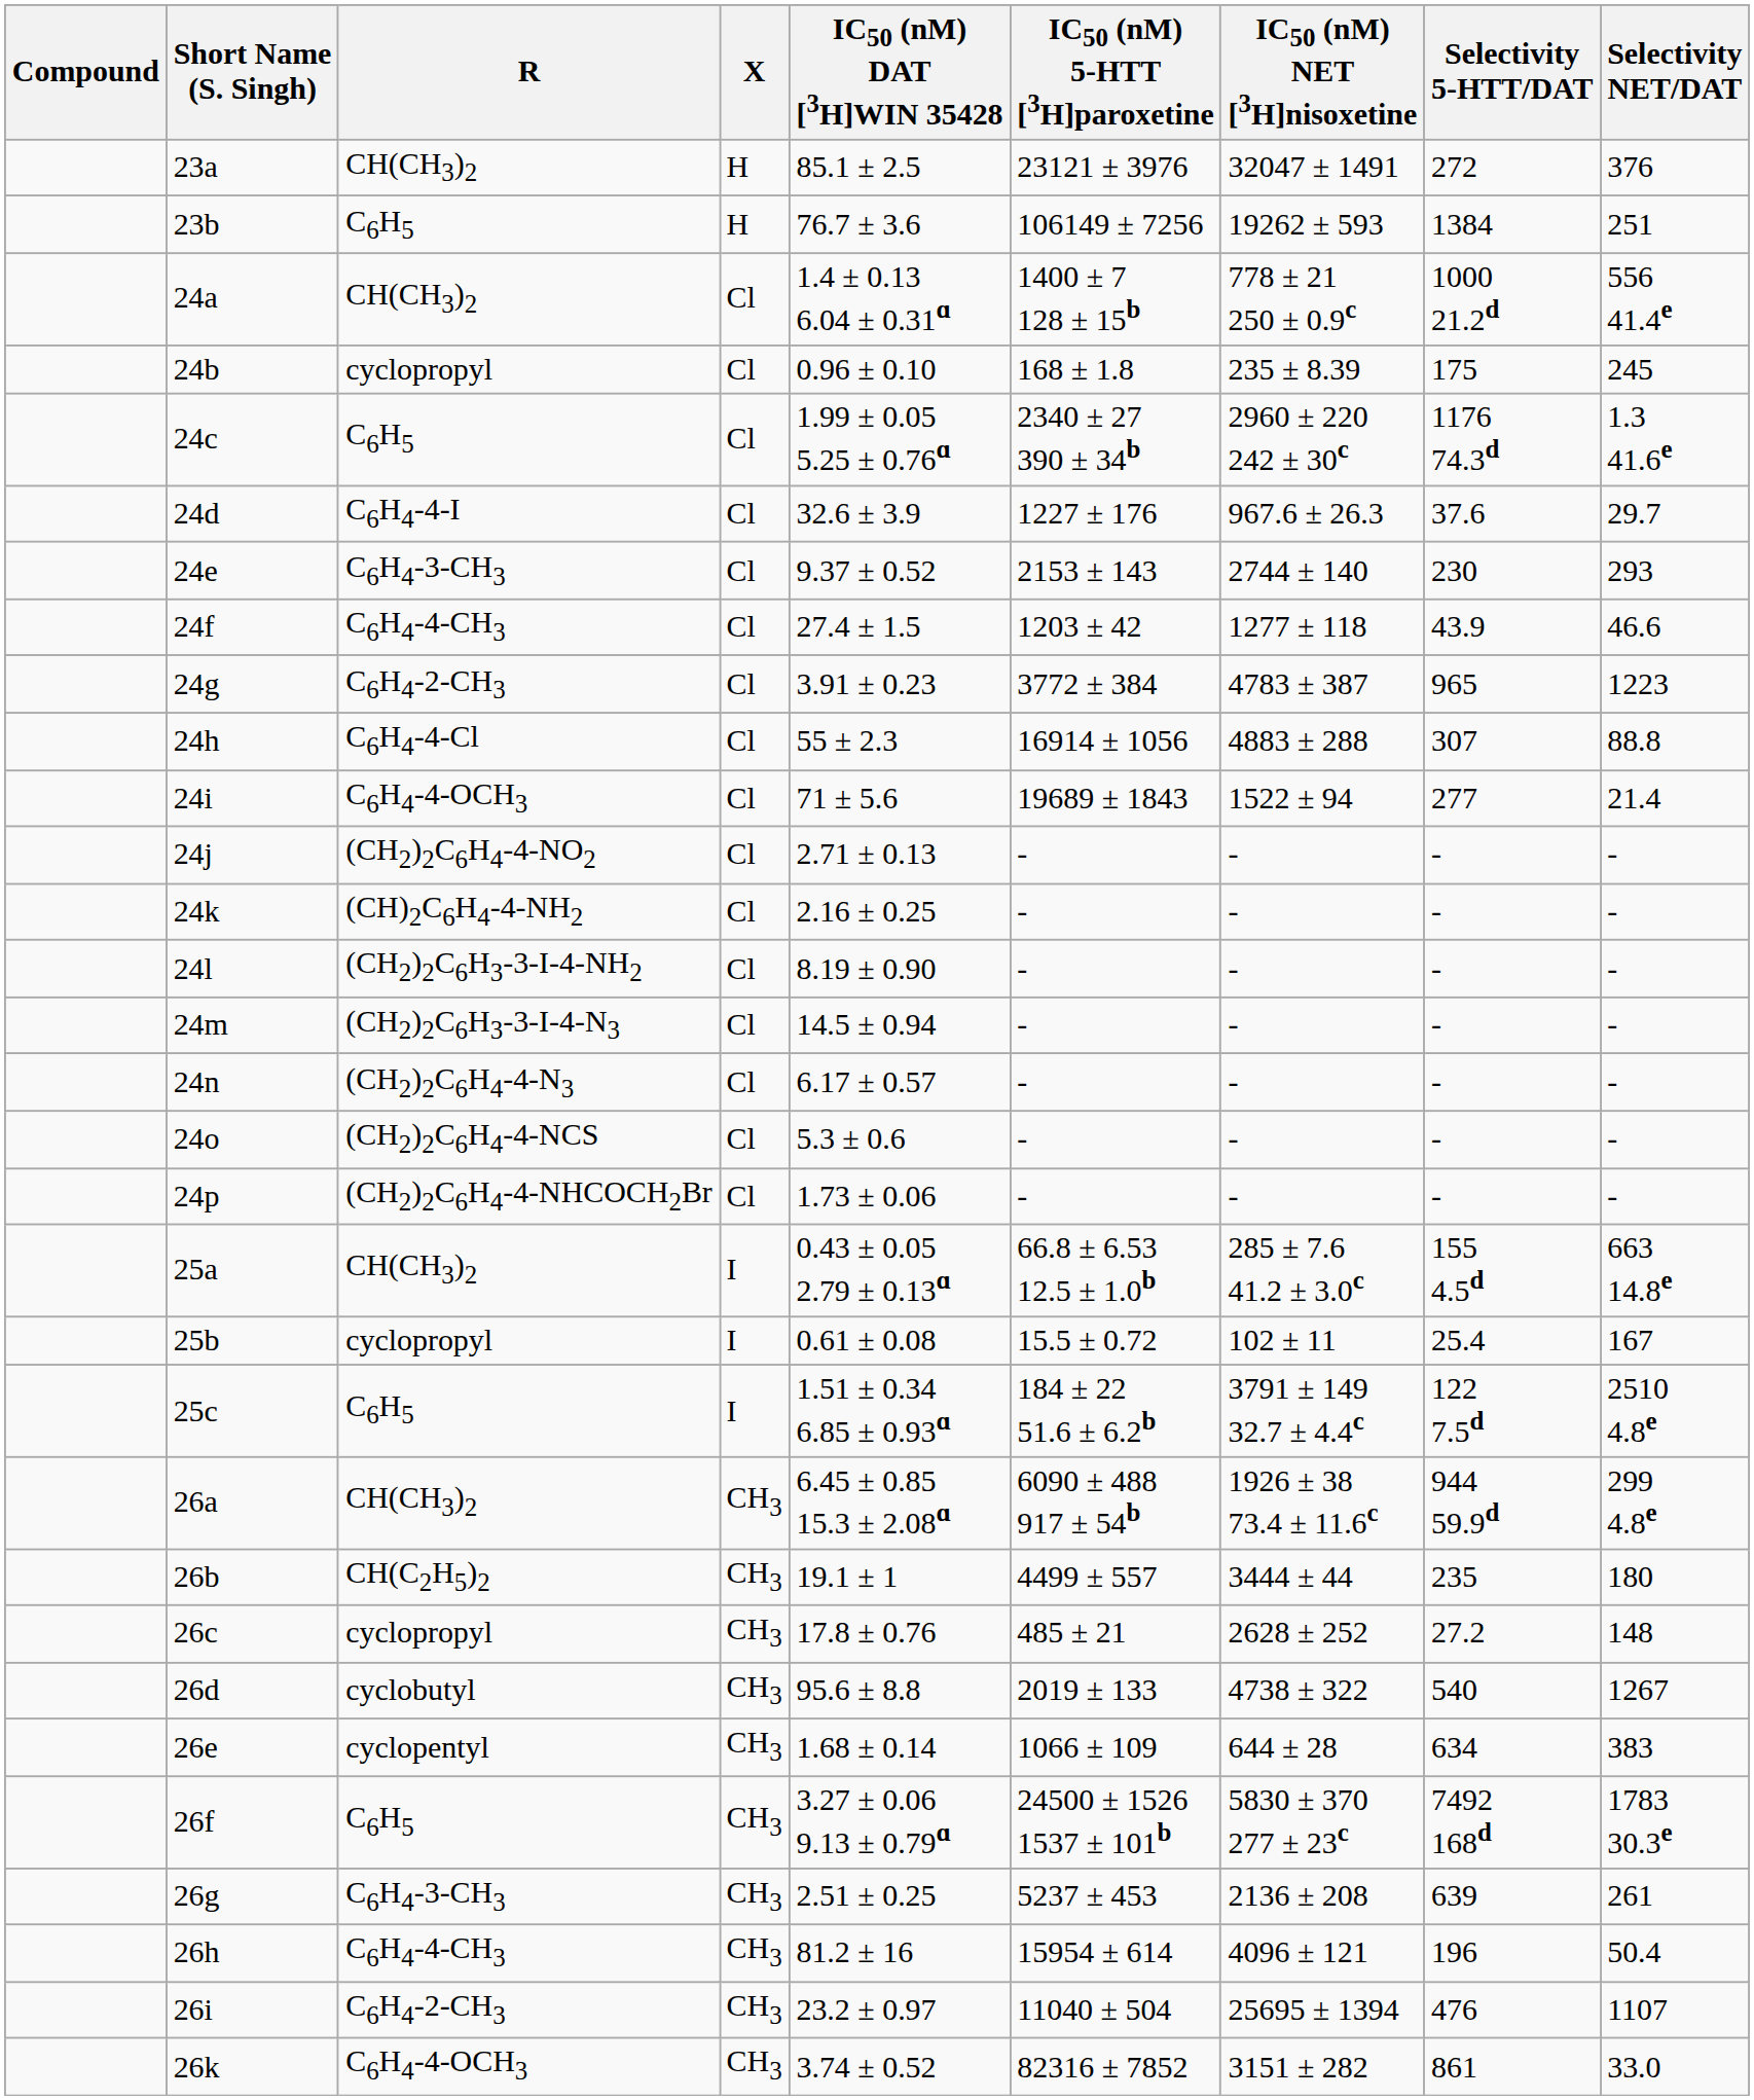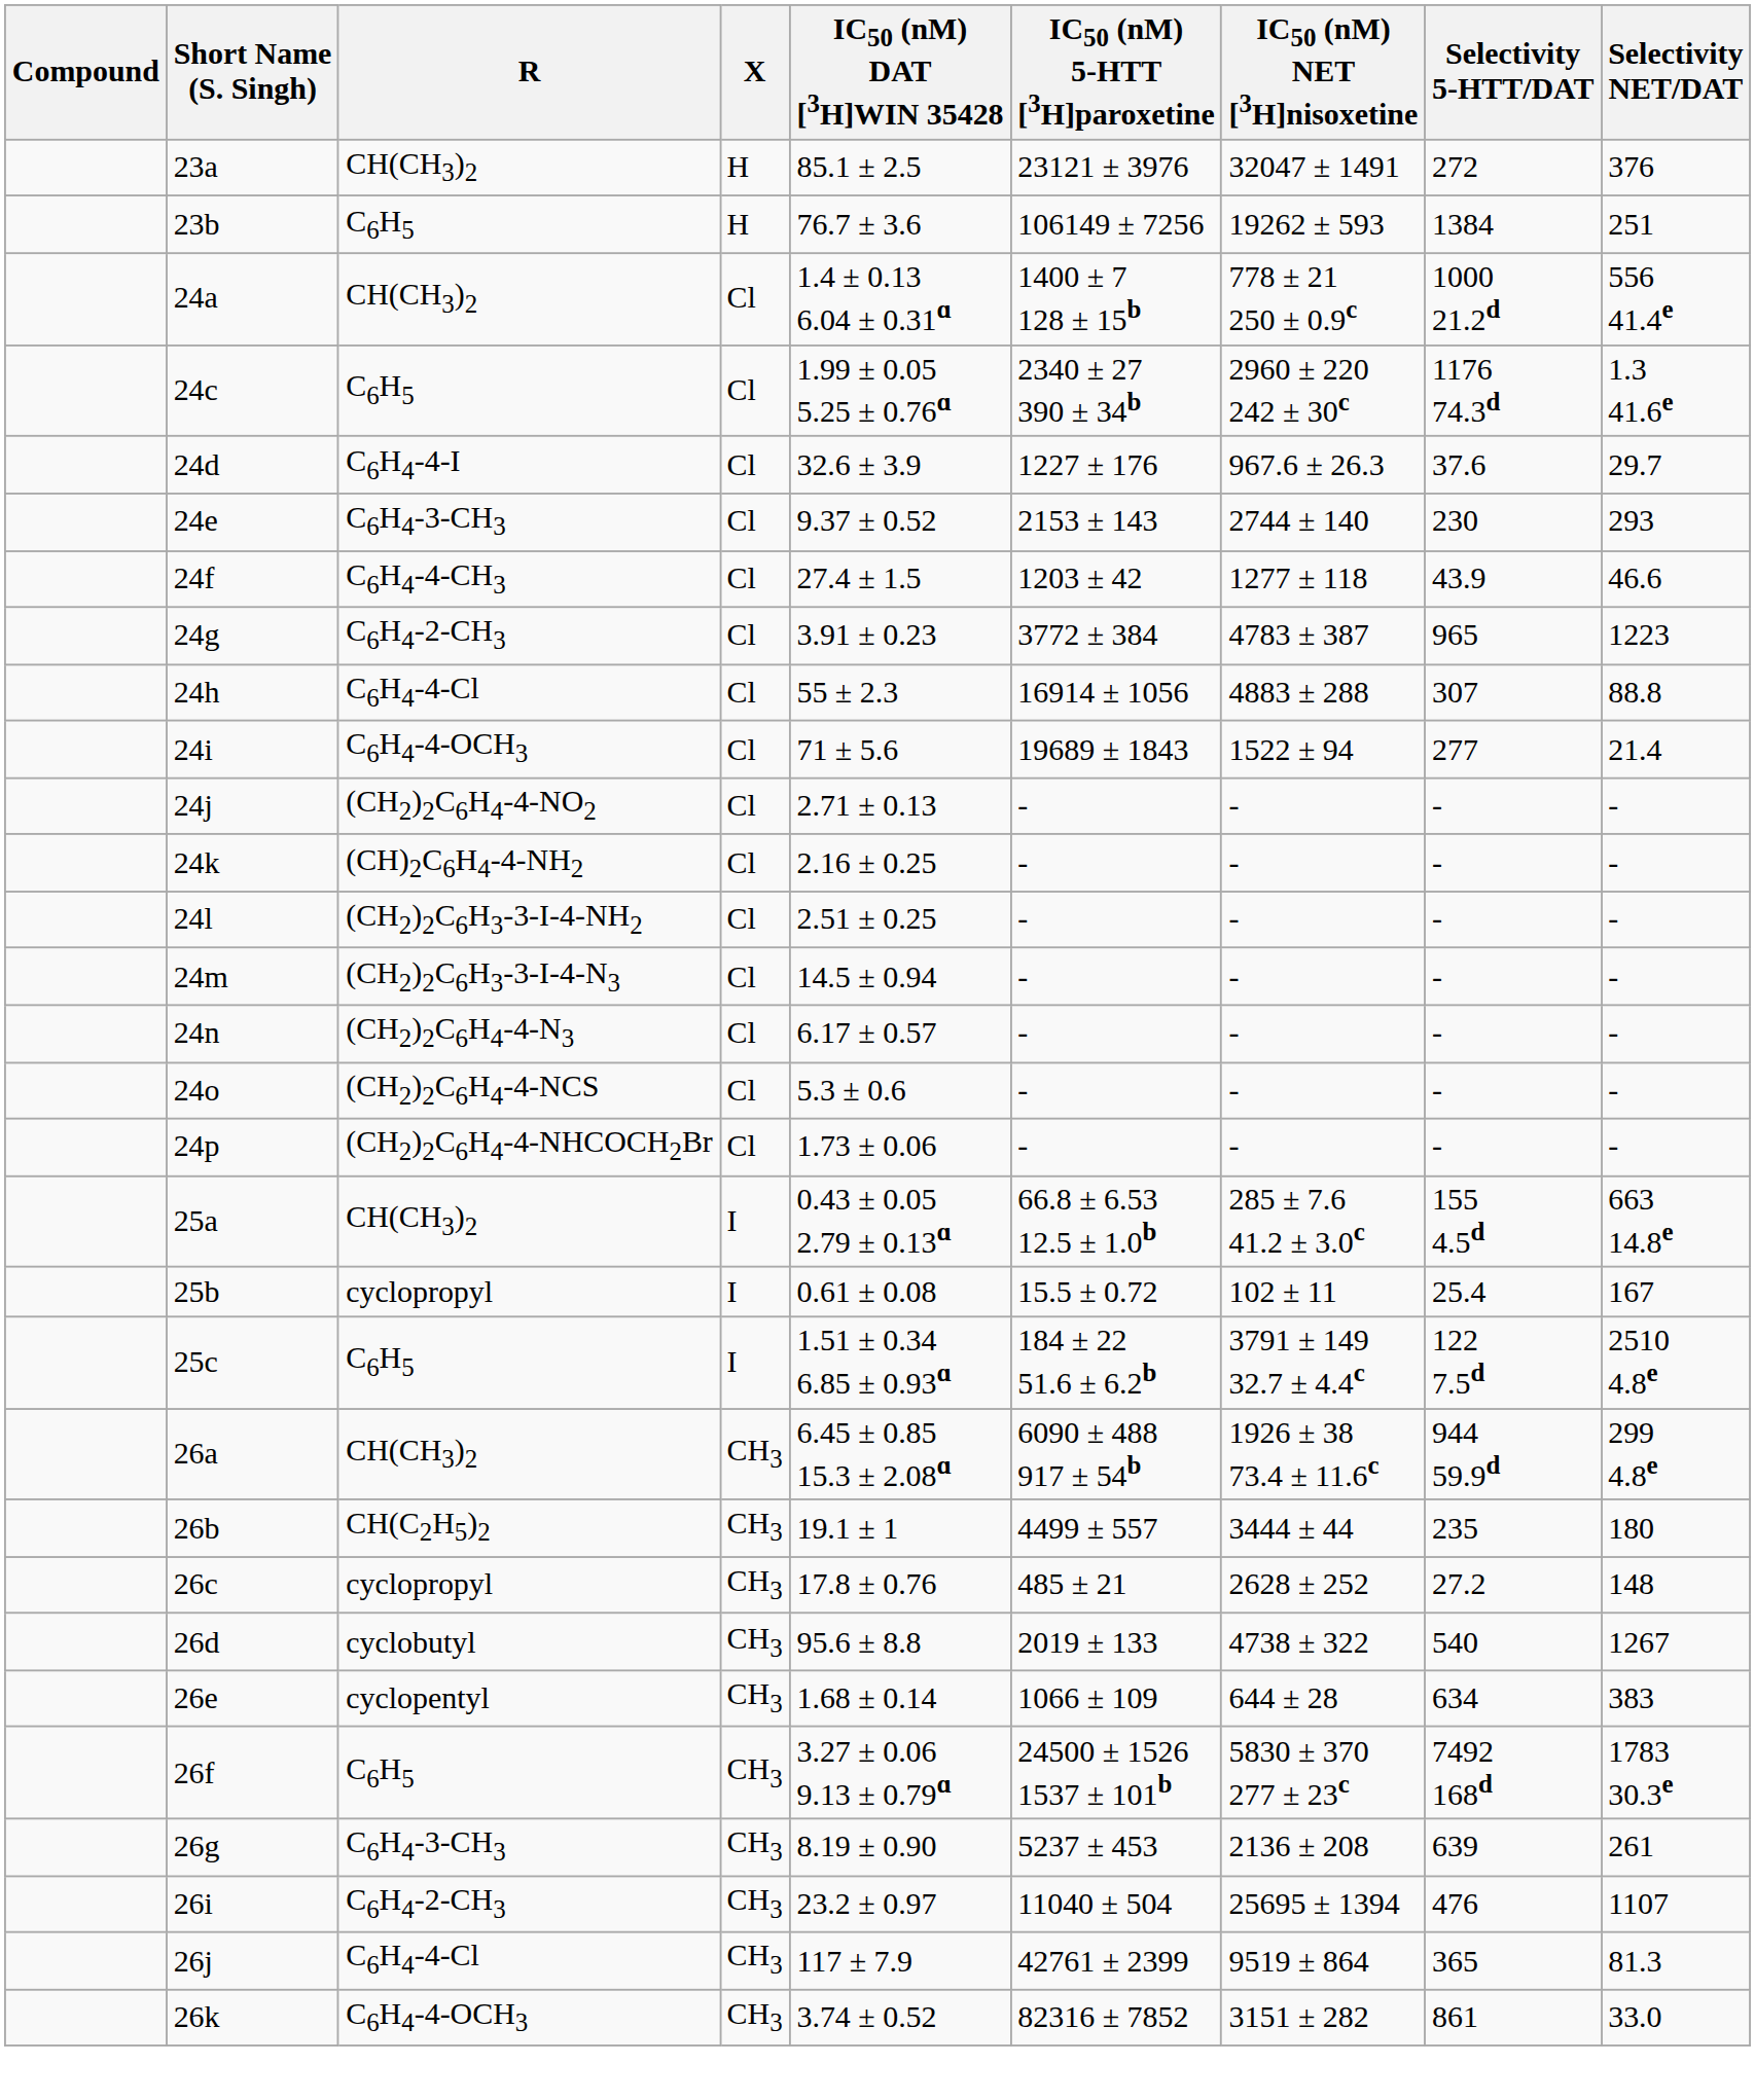 <table class="wikitable sortable">
 <tr>
 <th>Compound<br></th>
 <th>Short Name<br>(S. Singh)</th>
 <th>R</th>
 <th>X</th>
 <th>IC<sub>50</sub> (nM)<br>DAT<br>[<sup>3</sup>H]WIN 35428</th>
 <th>IC<sub>50</sub> (nM)<br>5-HTT<br>[<sup>3</sup>H]paroxetine</th>
 <th>IC<sub>50</sub> (nM)<br>NET<br>[<sup>3</sup>H]nisoxetine</th>
 <th>Selectivity<br>5-HTT/DAT</th>
 <th>Selectivity<br>NET/DAT</th>
 </tr>
 <tr>
 <td></td>
 <td>23a</td>
 <td>CH(CH<sub>3</sub>)<sub>2</sub></td>
 <td>H</td>
 <td>85.1 ± 2.5</td>
 <td>23121 ± 3976</td>
 <td>32047 ± 1491</td>
 <td>272</td>
 <td>376</td>
 </tr>
 <tr>
 <td></td>
 <td>23b</td>
 <td>C<sub>6</sub>H<sub>5</sub></td>
 <td>H</td>
 <td>76.7 ± 3.6</td>
 <td>106149 ± 7256</td>
 <td>19262 ± 593</td>
 <td>1384</td>
 <td>251</td>
 </tr>
 <tr>
 <td></td>
 <td>24a</td>
 <td>CH(CH<sub>3</sub>)<sub>2</sub></td>
 <td>Cl</td>
 <td>1.4 ± 0.13<br>6.04 ± 0.31<sup><strong>ɑ</strong></sup></td>
 <td>1400 ± 7<br>128 ± 15<sup><strong>b</strong></sup></td>
 <td>778 ± 21<br>250 ± 0.9<sup><strong>c</strong></sup></td>
 <td>1000<br>21.2<sup><strong>d</strong></sup></td>
 <td>556<br>41.4<sup><strong>e</strong></sup></td>
-</tr>
-<tr>
-<td></td>
-<td>24b</td>
-<td>cyclopropyl</td>
-<td>Cl</td>
-<td>0.96 ± 0.10</td>
-<td>168 ± 1.8</td>
-<td>235 ± 8.39</td>
-<td>175</td>
-<td>245</td>
 </tr>
 <tr>
 <td></td>
 <td>24c</td>
 <td>C<sub>6</sub>H<sub>5</sub></td>
 <td>Cl</td>
 <td>1.99 ± 0.05<br>5.25 ± 0.76<sup><strong>ɑ</strong></sup></td>
 <td>2340 ± 27<br>390 ± 34<sup><strong>b</strong></sup></td>
 <td>2960 ± 220<br>242 ± 30<sup><strong>c</strong></sup></td>
 <td>1176<br>74.3<sup><strong>d</strong></sup></td>
 <td>1.3<br>41.6<sup><strong>e</strong></sup></td>
 </tr>
 <tr>
 <td></td>
 <td>24d</td>
 <td>C<sub>6</sub>H<sub>4</sub>-4-I</td>
 <td>Cl</td>
 <td>32.6 ± 3.9</td>
 <td>1227 ± 176</td>
 <td>967.6 ± 26.3</td>
 <td>37.6</td>
 <td>29.7</td>
 </tr>
 <tr>
 <td></td>
 <td>24e</td>
 <td>C<sub>6</sub>H<sub>4</sub>-3-CH<sub>3</sub></td>
 <td>Cl</td>
 <td>9.37 ± 0.52</td>
 <td>2153 ± 143</td>
 <td>2744 ± 140</td>
 <td>230</td>
 <td>293</td>
 </tr>
 <tr>
 <td></td>
 <td>24f</td>
 <td>C<sub>6</sub>H<sub>4</sub>-4-CH<sub>3</sub></td>
 <td>Cl</td>
 <td>27.4 ± 1.5</td>
 <td>1203 ± 42</td>
 <td>1277 ± 118</td>
 <td>43.9</td>
 <td>46.6</td>
 </tr>
 <tr>
 <td></td>
 <td>24g</td>
 <td>C<sub>6</sub>H<sub>4</sub>-2-CH<sub>3</sub></td>
 <td>Cl</td>
 <td>3.91 ± 0.23</td>
 <td>3772 ± 384</td>
 <td>4783 ± 387</td>
 <td>965</td>
 <td>1223</td>
 </tr>
 <tr>
 <td></td>
 <td>24h</td>
 <td>C<sub>6</sub>H<sub>4</sub>-4-Cl</td>
 <td>Cl</td>
 <td>55 ± 2.3</td>
 <td>16914 ± 1056</td>
 <td>4883 ± 288</td>
 <td>307</td>
 <td>88.8</td>
 </tr>
 <tr>
 <td></td>
 <td>24i</td>
 <td>C<sub>6</sub>H<sub>4</sub>-4-OCH<sub>3</sub></td>
 <td>Cl</td>
 <td>71 ± 5.6</td>
 <td>19689 ± 1843</td>
 <td>1522 ± 94</td>
 <td>277</td>
 <td>21.4</td>
 </tr>
 <tr>
 <td></td>
 <td>24j</td>
 <td>(CH<sub>2</sub>)<sub>2</sub>C<sub>6</sub>H<sub>4</sub>-4-NO<sub>2</sub></td>
 <td>Cl</td>
 <td>2.71 ± 0.13</td>
 <td>-</td>
 <td>-</td>
 <td>-</td>
 <td>-</td>
 </tr>
 <tr>
 <td></td>
 <td>24k</td>
 <td>(CH)<sub>2</sub>C<sub>6</sub>H<sub>4</sub>-4-NH<sub>2</sub></td>
 <td>Cl</td>
 <td>2.16 ± 0.25</td>
 <td>-</td>
 <td>-</td>
 <td>-</td>
 <td>-</td>
 </tr>
 <tr>
 <td></td>
 <td>24l</td>
 <td>(CH<sub>2</sub>)<sub>2</sub>C<sub>6</sub>H<sub>3</sub>-3-I-4-NH<sub>2</sub></td>
 <td>Cl</td>
-<td>8.19 ± 0.90</td>
+<td>2.51 ± 0.25</td>
 <td>-</td>
 <td>-</td>
 <td>-</td>
 <td>-</td>
 </tr>
 <tr>
 <td></td>
 <td>24m</td>
 <td>(CH<sub>2</sub>)<sub>2</sub>C<sub>6</sub>H<sub>3</sub>-3-I-4-N<sub>3</sub></td>
 <td>Cl</td>
 <td>14.5 ± 0.94</td>
 <td>-</td>
 <td>-</td>
 <td>-</td>
 <td>-</td>
 </tr>
 <tr>
 <td></td>
 <td>24n</td>
 <td>(CH<sub>2</sub>)<sub>2</sub>C<sub>6</sub>H<sub>4</sub>-4-N<sub>3</sub></td>
 <td>Cl</td>
 <td>6.17 ± 0.57</td>
 <td>-</td>
 <td>-</td>
 <td>-</td>
 <td>-</td>
 </tr>
 <tr>
 <td></td>
 <td>24o</td>
 <td>(CH<sub>2</sub>)<sub>2</sub>C<sub>6</sub>H<sub>4</sub>-4-NCS</td>
 <td>Cl</td>
 <td>5.3 ± 0.6</td>
 <td>-</td>
 <td>-</td>
 <td>-</td>
 <td>-</td>
 </tr>
 <tr>
 <td></td>
 <td>24p</td>
 <td>(CH<sub>2</sub>)<sub>2</sub>C<sub>6</sub>H<sub>4</sub>-4-NHCOCH<sub>2</sub>Br</td>
 <td>Cl</td>
 <td>1.73 ± 0.06</td>
 <td>-</td>
 <td>-</td>
 <td>-</td>
 <td>-</td>
 </tr>
 <tr>
 <td></td>
 <td>25a</td>
 <td>CH(CH<sub>3</sub>)<sub>2</sub></td>
 <td>I</td>
 <td>0.43 ± 0.05<br>2.79 ± 0.13<sup><strong>ɑ</strong></sup></td>
 <td>66.8 ± 6.53<br>12.5 ± 1.0<sup><strong>b</strong></sup></td>
 <td>285 ± 7.6<br>41.2 ± 3.0<sup><strong>c</strong></sup></td>
 <td>155<br>4.5<sup><strong>d</strong></sup></td>
 <td>663<br>14.8<sup><strong>e</strong></sup></td>
 </tr>
 <tr>
 <td></td>
 <td>25b</td>
 <td>cyclopropyl</td>
 <td>I</td>
 <td>0.61 ± 0.08</td>
 <td>15.5 ± 0.72</td>
 <td>102 ± 11</td>
 <td>25.4</td>
 <td>167</td>
 </tr>
 <tr>
 <td></td>
 <td>25c</td>
 <td>C<sub>6</sub>H<sub>5</sub></td>
 <td>I</td>
 <td>1.51 ± 0.34<br>6.85 ± 0.93<sup><strong>ɑ</strong></sup></td>
 <td>184 ± 22<br>51.6 ± 6.2<sup><strong>b</strong></sup></td>
 <td>3791 ± 149<br>32.7 ± 4.4<sup><strong>c</strong></sup></td>
 <td>122<br>7.5<sup><strong>d</strong></sup></td>
 <td>2510<br>4.8<sup><strong>e</strong></sup></td>
 </tr>
 <tr>
 <td></td>
 <td>26a</td>
 <td>CH(CH<sub>3</sub>)<sub>2</sub></td>
 <td>CH<sub>3</sub></td>
 <td>6.45 ± 0.85<br>15.3 ± 2.08<sup><strong>ɑ</strong></sup></td>
 <td>6090 ± 488<br>917 ± 54<sup><strong>b</strong></sup></td>
 <td>1926 ± 38<br>73.4 ± 11.6<sup><strong>c</strong></sup></td>
 <td>944<br>59.9<sup><strong>d</strong></sup></td>
 <td>299<br>4.8<sup><strong>e</strong></sup></td>
 </tr>
 <tr>
 <td></td>
 <td>26b</td>
 <td>CH(C<sub>2</sub>H<sub>5</sub>)<sub>2</sub></td>
 <td>CH<sub>3</sub></td>
 <td>19.1 ± 1</td>
 <td>4499 ± 557</td>
 <td>3444 ± 44</td>
 <td>235</td>
 <td>180</td>
 </tr>
 <tr>
 <td></td>
 <td>26c</td>
 <td>cyclopropyl</td>
 <td>CH<sub>3</sub></td>
 <td>17.8 ± 0.76</td>
 <td>485 ± 21</td>
 <td>2628 ± 252</td>
 <td>27.2</td>
 <td>148</td>
 </tr>
 <tr>
 <td></td>
 <td>26d</td>
 <td>cyclobutyl</td>
 <td>CH<sub>3</sub></td>
 <td>95.6 ± 8.8</td>
 <td>2019 ± 133</td>
 <td>4738 ± 322</td>
 <td>540</td>
 <td>1267</td>
 </tr>
 <tr>
 <td></td>
 <td>26e</td>
 <td>cyclopentyl</td>
 <td>CH<sub>3</sub></td>
 <td>1.68 ± 0.14</td>
 <td>1066 ± 109</td>
 <td>644 ± 28</td>
 <td>634</td>
 <td>383</td>
 </tr>
 <tr>
 <td></td>
 <td>26f</td>
 <td>C<sub>6</sub>H<sub>5</sub></td>
 <td>CH<sub>3</sub></td>
 <td>3.27 ± 0.06<br>9.13 ± 0.79<sup><strong>ɑ</strong></sup></td>
 <td>24500 ± 1526<br>1537 ± 101<sup><strong>b</strong></sup></td>
 <td>5830 ± 370<br>277 ± 23<sup><strong>c</strong></sup></td>
 <td>7492<br>168<sup><strong>d</strong></sup></td>
 <td>1783<br>30.3<sup><strong>e</strong></sup></td>
 </tr>
 <tr>
 <td></td>
 <td>26g</td>
 <td>C<sub>6</sub>H<sub>4</sub>-3-CH<sub>3</sub></td>
 <td>CH<sub>3</sub></td>
-<td>2.51 ± 0.25</td>
+<td>8.19 ± 0.90</td>
 <td>5237 ± 453</td>
 <td>2136 ± 208</td>
 <td>639</td>
 <td>261</td>
-</tr>
-<tr>
-<td></td>
-<td>26h</td>
-<td>C<sub>6</sub>H<sub>4</sub>-4-CH<sub>3</sub></td>
-<td>CH<sub>3</sub></td>
-<td>81.2 ± 16</td>
-<td>15954 ± 614</td>
-<td>4096 ± 121</td>
-<td>196</td>
-<td>50.4</td>
 </tr>
 <tr>
 <td></td>
 <td>26i</td>
 <td>C<sub>6</sub>H<sub>4</sub>-2-CH<sub>3</sub></td>
 <td>CH<sub>3</sub></td>
 <td>23.2 ± 0.97</td>
 <td>11040 ± 504</td>
 <td>25695 ± 1394</td>
 <td>476</td>
 <td>1107</td>
 </tr>
 <tr>
 <td></td>
+<td>26j</td>
+<td>C<sub>6</sub>H<sub>4</sub>-4-Cl</td>
+<td>CH<sub>3</sub></td>
+<td>117 ± 7.9</td>
+<td>42761 ± 2399</td>
+<td>9519 ± 864</td>
+<td>365</td>
+<td>81.3</td>
+</tr>
+<tr>
+<td></td>
 <td>26k</td>
 <td>C<sub>6</sub>H<sub>4</sub>-4-OCH<sub>3</sub></td>
 <td>CH<sub>3</sub></td>
 <td>3.74 ± 0.52</td>
 <td>82316 ± 7852</td>
 <td>3151 ± 282</td>
 <td>861</td>
 <td>33.0</td>
 </tr>
 </table>
